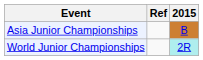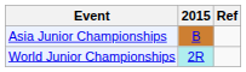 <table style='font-size: 90%; text-align:center;' class='wikitable'>
 <tr>
 <th>Event</th>
+<th>2015</th>
 <th>Ref</th>
-<th>2015</th>
 </tr>
 <tr>
 <td bgcolor="#ECF2FF"; align="left"><a href='#'>Asia Junior Championships</a></td>
+<td bgcolor=CD7F32><a href='#'>B</a></td>
 <td></td>
-<td bgcolor=CD7F32><a href='#'>B</a></td>
 </tr>
 <tr>
 <td bgcolor="#ECF2FF"; align="left"><a href='#'>World Junior Championships</a></td>
+<td bgcolor=AFEEEE><a href='#'>2R</a></td>
 <td></td>
-<td bgcolor=AFEEEE><a href='#'>2R</a></td>
 </tr>
 </table>
